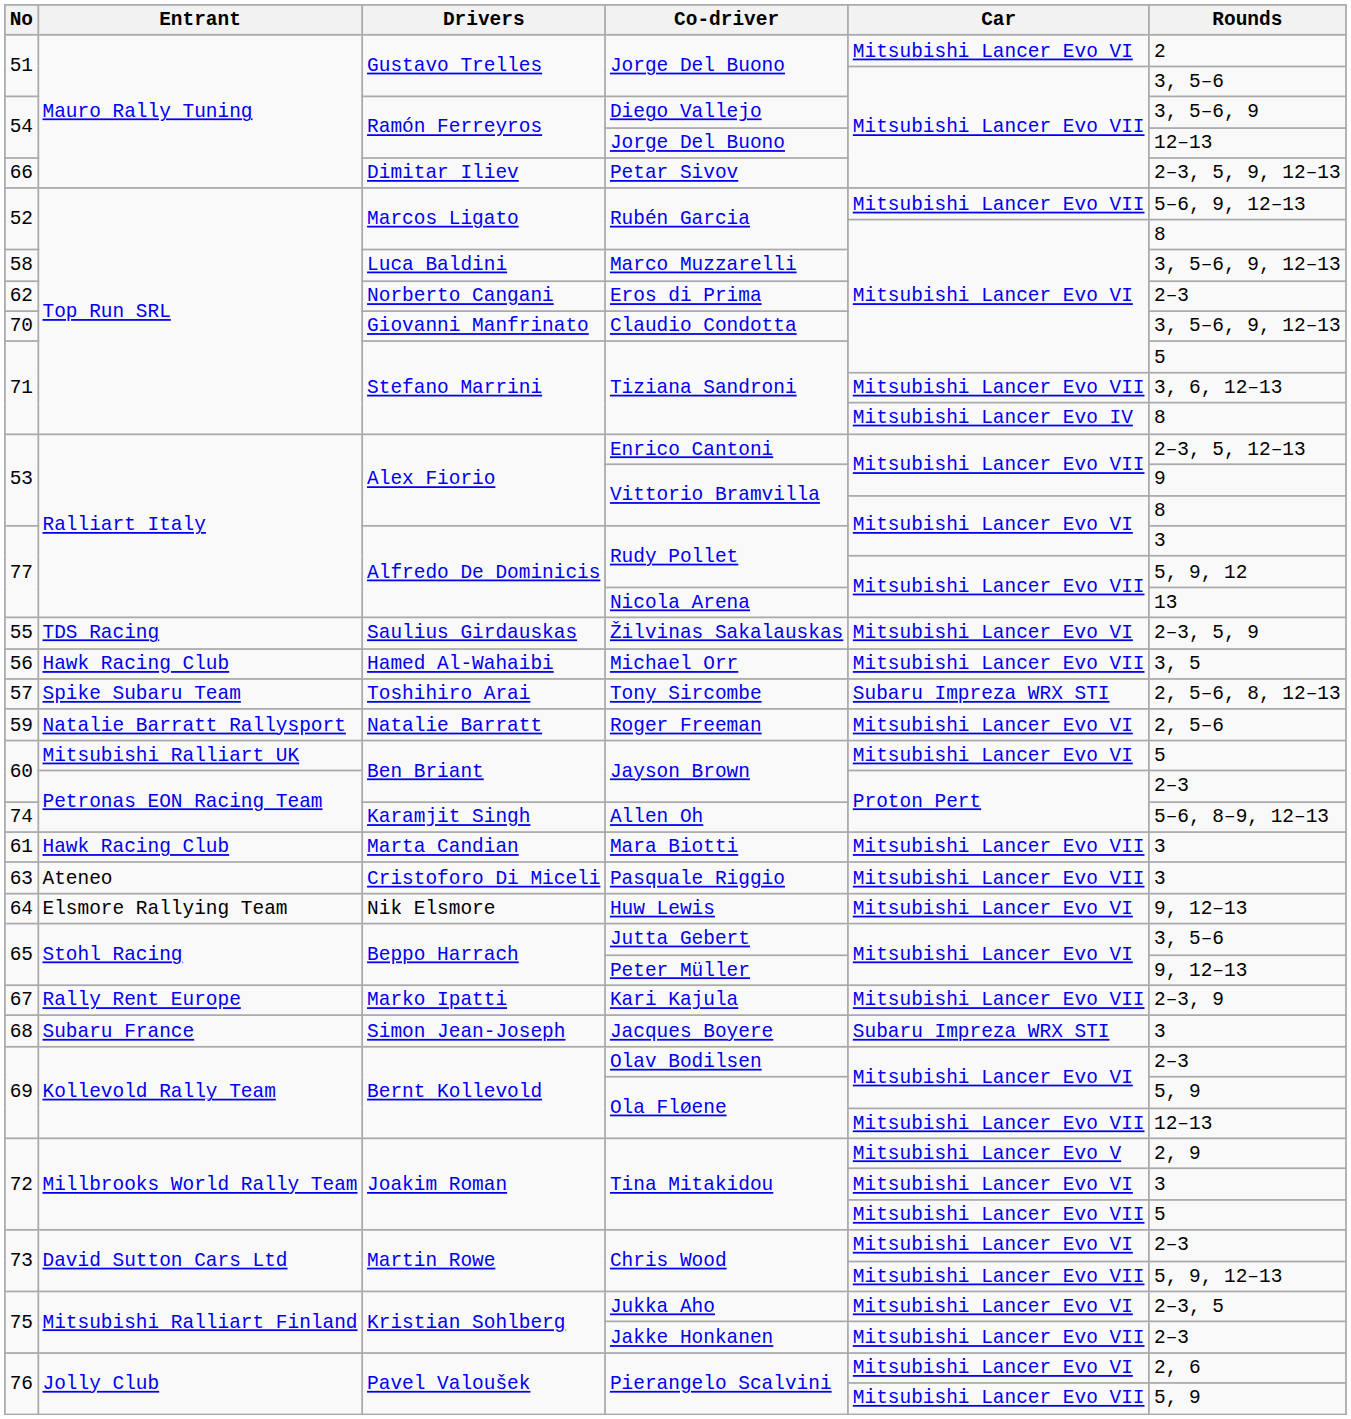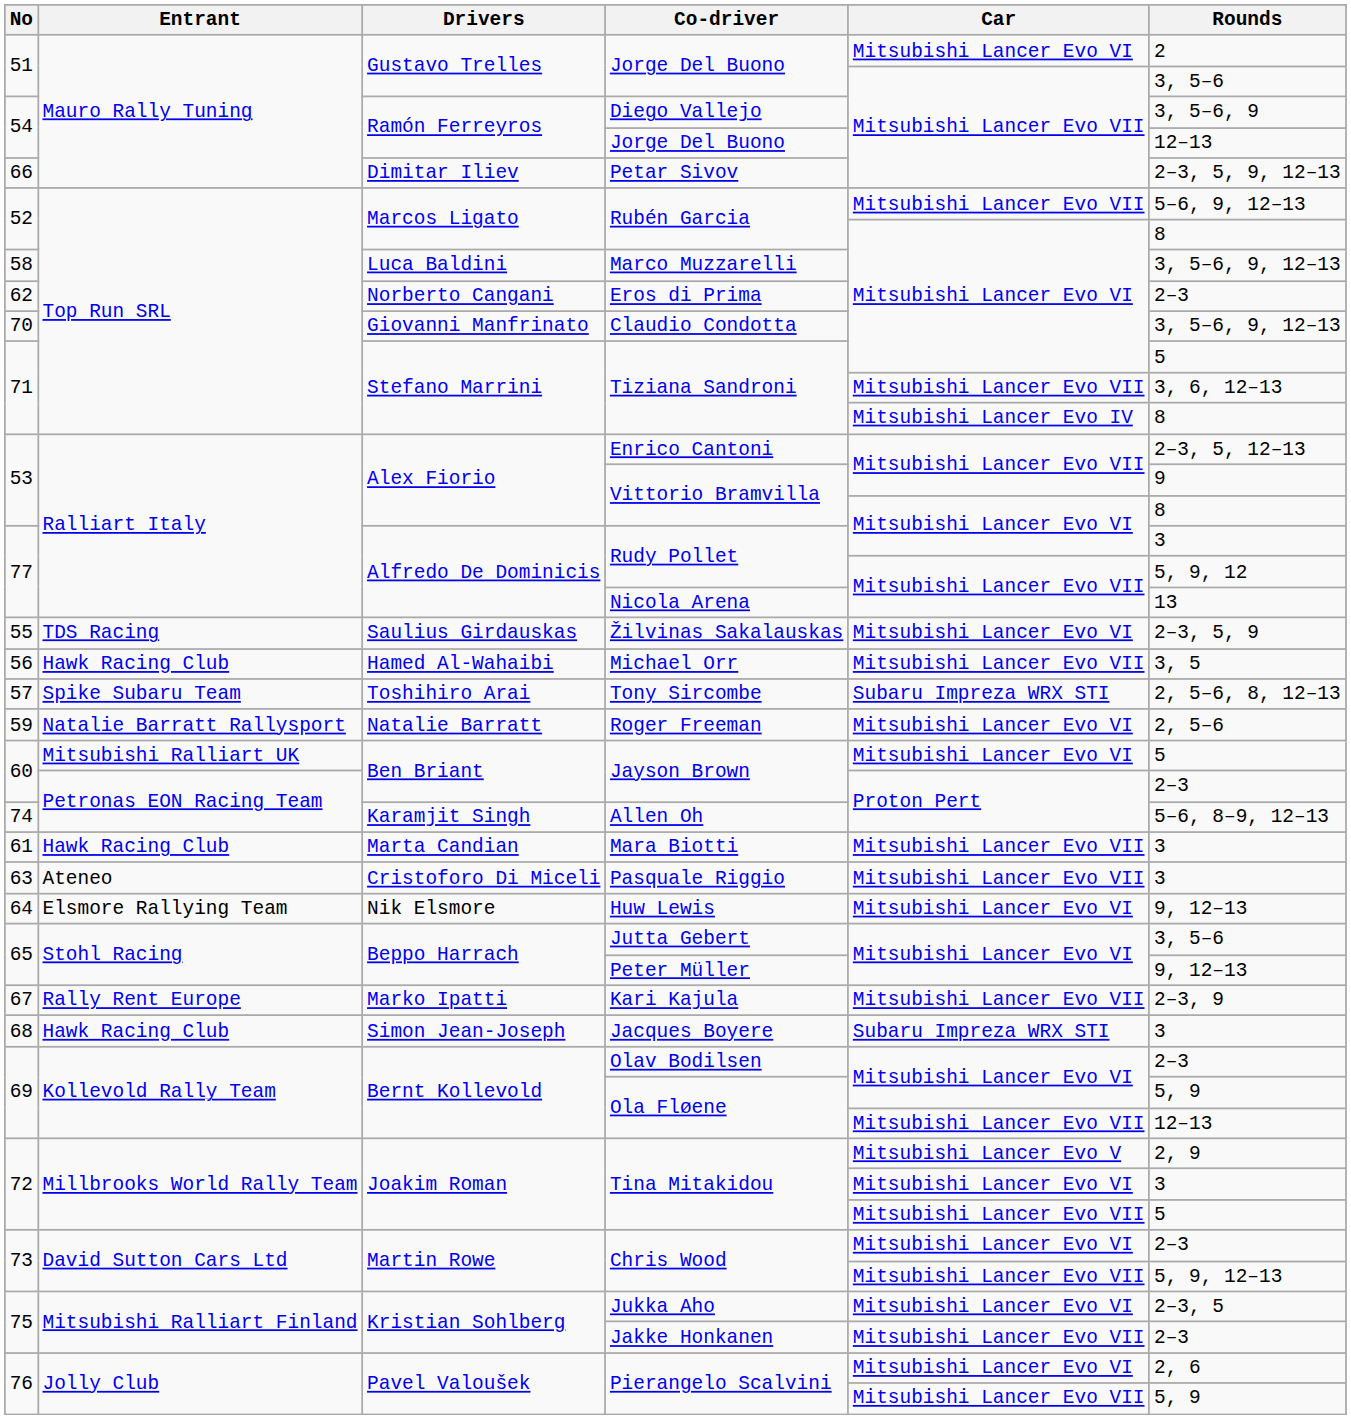 <table class="wikitable" style="font-size: 85%">
 <tr>
 <th>No</th>
 <th>Entrant</th>
 <th>Drivers</th>
 <th>Co-driver</th>
 <th>Car</th>
 <th>Rounds</th>
 </tr>
 <tr>
 <td rowspan=2>51</td>
 <td rowspan=5> <a href='#'>Mauro Rally Tuning</a></td>
 <td rowspan=2> <a href='#'>Gustavo Trelles</a></td>
 <td rowspan=2> <a href='#'>Jorge Del Buono</a></td>
 <td><a href='#'>Mitsubishi Lancer Evo VI</a></td>
 <td>2</td>
 </tr>
 <tr>
 <td rowspan=4><a href='#'>Mitsubishi Lancer Evo VII</a></td>
 <td>3, 5–6</td>
 </tr>
 <tr>
 <td rowspan=2>54</td>
 <td rowspan=2> <a href='#'>Ramón Ferreyros</a></td>
 <td> <a href='#'>Diego Vallejo</a></td>
 <td>3, 5–6, 9</td>
 </tr>
 <tr>
 <td> <a href='#'>Jorge Del Buono</a></td>
 <td>12–13</td>
 </tr>
 <tr>
 <td>66</td>
 <td> <a href='#'>Dimitar Iliev</a></td>
 <td> <a href='#'>Petar Sivov</a></td>
 <td>2–3, 5, 9, 12–13</td>
 </tr>
 <tr>
 <td rowspan=2>52</td>
 <td rowspan=8> <a href='#'>Top Run SRL</a></td>
 <td rowspan=2> <a href='#'>Marcos Ligato</a></td>
 <td rowspan=2> <a href='#'>Rubén Garcia</a></td>
 <td><a href='#'>Mitsubishi Lancer Evo VII</a></td>
 <td>5–6, 9, 12–13</td>
 </tr>
 <tr>
 <td rowspan=5><a href='#'>Mitsubishi Lancer Evo VI</a></td>
 <td>8</td>
 </tr>
 <tr>
 <td>58</td>
 <td> <a href='#'>Luca Baldini</a></td>
 <td> <a href='#'>Marco Muzzarelli</a></td>
 <td>3, 5–6, 9, 12–13</td>
 </tr>
 <tr>
 <td>62</td>
 <td> <a href='#'>Norberto Cangani</a></td>
 <td> <a href='#'>Eros di Prima</a></td>
 <td>2–3</td>
 </tr>
 <tr>
 <td>70</td>
 <td> <a href='#'>Giovanni Manfrinato</a></td>
 <td> <a href='#'>Claudio Condotta</a></td>
 <td>3, 5–6, 9, 12–13</td>
 </tr>
 <tr>
 <td rowspan=3>71</td>
 <td rowspan=3> <a href='#'>Stefano Marrini</a></td>
 <td rowspan=3> <a href='#'>Tiziana Sandroni</a></td>
 <td>5</td>
 </tr>
 <tr>
 <td><a href='#'>Mitsubishi Lancer Evo VII</a></td>
 <td>3, 6, 12–13</td>
 </tr>
 <tr>
 <td><a href='#'>Mitsubishi Lancer Evo IV</a></td>
 <td>8</td>
 </tr>
 <tr>
 <td rowspan=3>53</td>
 <td rowspan=6> <a href='#'>Ralliart Italy</a></td>
 <td rowspan=3> <a href='#'>Alex Fiorio</a></td>
 <td> <a href='#'>Enrico Cantoni</a></td>
 <td rowspan=2><a href='#'>Mitsubishi Lancer Evo VII</a></td>
 <td>2–3, 5, 12–13</td>
 </tr>
 <tr>
 <td rowspan=2> <a href='#'>Vittorio Bramvilla</a></td>
 <td>9</td>
 </tr>
 <tr>
 <td rowspan=2><a href='#'>Mitsubishi Lancer Evo VI</a></td>
 <td>8</td>
 </tr>
 <tr>
 <td rowspan=3>77</td>
 <td rowspan=3> <a href='#'>Alfredo De Dominicis</a></td>
 <td rowspan=2> <a href='#'>Rudy Pollet</a></td>
 <td>3</td>
 </tr>
 <tr>
 <td rowspan=2><a href='#'>Mitsubishi Lancer Evo VII</a></td>
 <td>5, 9, 12</td>
 </tr>
 <tr>
 <td> <a href='#'>Nicola Arena</a></td>
 <td>13</td>
 </tr>
 <tr>
 <td>55</td>
 <td> <a href='#'>TDS Racing</a></td>
 <td> <a href='#'>Saulius Girdauskas</a></td>
 <td> <a href='#'>Žilvinas Sakalauskas</a></td>
 <td><a href='#'>Mitsubishi Lancer Evo VI</a></td>
 <td>2–3, 5, 9</td>
 </tr>
 <tr>
 <td>56</td>
 <td> <a href='#'>Hawk Racing Club</a></td>
 <td> <a href='#'>Hamed Al-Wahaibi</a></td>
 <td> <a href='#'>Michael Orr</a></td>
 <td><a href='#'>Mitsubishi Lancer Evo VII</a></td>
 <td>3, 5</td>
 </tr>
 <tr>
 <td>57</td>
 <td> <a href='#'>Spike Subaru Team</a></td>
 <td> <a href='#'>Toshihiro Arai</a></td>
 <td> <a href='#'>Tony Sircombe</a></td>
 <td><a href='#'>Subaru Impreza WRX STI</a></td>
 <td>2, 5–6, 8, 12–13</td>
 </tr>
 <tr>
 <td>59</td>
 <td> <a href='#'>Natalie Barratt Rallysport</a></td>
 <td> <a href='#'>Natalie Barratt</a></td>
 <td> <a href='#'>Roger Freeman</a></td>
 <td><a href='#'>Mitsubishi Lancer Evo VI</a></td>
 <td>2, 5–6</td>
 </tr>
 <tr>
 <td rowspan=2>60</td>
 <td> <a href='#'>Mitsubishi Ralliart UK</a></td>
 <td rowspan=2> <a href='#'>Ben Briant</a></td>
 <td rowspan=2> <a href='#'>Jayson Brown</a></td>
 <td><a href='#'>Mitsubishi Lancer Evo VI</a></td>
 <td>5</td>
 </tr>
 <tr>
 <td rowspan=2> <a href='#'>Petronas EON Racing Team</a></td>
 <td rowspan=2><a href='#'>Proton Pert</a></td>
 <td>2–3</td>
 </tr>
 <tr>
 <td>74</td>
 <td> <a href='#'>Karamjit Singh</a></td>
 <td> <a href='#'>Allen Oh</a></td>
 <td>5–6, 8–9, 12–13</td>
 </tr>
 <tr>
 <td>61</td>
 <td> <a href='#'>Hawk Racing Club</a></td>
 <td> <a href='#'>Marta Candian</a></td>
 <td> <a href='#'>Mara Biotti</a></td>
 <td><a href='#'>Mitsubishi Lancer Evo VII</a></td>
 <td>3</td>
 </tr>
 <tr>
 <td>63</td>
 <td> Ateneo</td>
 <td> <a href='#'>Cristoforo Di Miceli</a></td>
 <td> <a href='#'>Pasquale Riggio</a></td>
 <td><a href='#'>Mitsubishi Lancer Evo VII</a></td>
 <td>3</td>
 </tr>
 <tr>
 <td>64</td>
 <td> Elsmore Rallying Team</td>
 <td> Nik Elsmore</td>
 <td> <a href='#'>Huw Lewis</a></td>
 <td><a href='#'>Mitsubishi Lancer Evo VI</a></td>
 <td>9, 12–13</td>
 </tr>
 <tr>
 <td rowspan=2>65</td>
 <td rowspan=2> <a href='#'>Stohl Racing</a></td>
 <td rowspan=2> <a href='#'>Beppo Harrach</a></td>
 <td> <a href='#'>Jutta Gebert</a></td>
 <td rowspan=2><a href='#'>Mitsubishi Lancer Evo VI</a></td>
 <td>3, 5–6</td>
 </tr>
 <tr>
 <td> <a href='#'>Peter Müller</a></td>
 <td>9, 12–13</td>
 </tr>
 <tr>
 <td>67</td>
 <td> <a href='#'>Rally Rent Europe</a></td>
 <td> <a href='#'>Marko Ipatti</a></td>
 <td> <a href='#'>Kari Kajula</a></td>
 <td><a href='#'>Mitsubishi Lancer Evo VII</a></td>
 <td>2–3, 9</td>
 </tr>
 <tr>
 <td>68</td>
-<td> <a href='#'>Subaru France</a></td>
+<td> <a href='#'>Hawk Racing Club</a></td>
 <td> <a href='#'>Simon Jean-Joseph</a></td>
 <td> <a href='#'>Jacques Boyere</a></td>
 <td><a href='#'>Subaru Impreza WRX STI</a></td>
 <td>3</td>
 </tr>
 <tr>
 <td rowspan=3>69</td>
 <td rowspan=3> <a href='#'>Kollevold Rally Team</a></td>
 <td rowspan=3> <a href='#'>Bernt Kollevold</a></td>
 <td> <a href='#'>Olav Bodilsen</a></td>
 <td rowspan=2><a href='#'>Mitsubishi Lancer Evo VI</a></td>
 <td>2–3</td>
 </tr>
 <tr>
 <td rowspan=2> <a href='#'>Ola Fløene</a></td>
 <td>5, 9</td>
 </tr>
 <tr>
 <td><a href='#'>Mitsubishi Lancer Evo VII</a></td>
 <td>12–13</td>
 </tr>
 <tr>
 <td rowspan=3>72</td>
 <td rowspan=3> <a href='#'>Millbrooks World Rally Team</a></td>
 <td rowspan=3> <a href='#'>Joakim Roman</a></td>
 <td rowspan=3> <a href='#'>Tina Mitakidou</a></td>
 <td><a href='#'>Mitsubishi Lancer Evo V</a></td>
 <td>2, 9</td>
 </tr>
 <tr>
 <td><a href='#'>Mitsubishi Lancer Evo VI</a></td>
 <td>3</td>
 </tr>
 <tr>
 <td><a href='#'>Mitsubishi Lancer Evo VII</a></td>
 <td>5</td>
 </tr>
 <tr>
 <td rowspan=2>73</td>
 <td rowspan=2> <a href='#'>David Sutton Cars Ltd</a></td>
 <td rowspan=2> <a href='#'>Martin Rowe</a></td>
 <td rowspan=2> <a href='#'>Chris Wood</a></td>
 <td><a href='#'>Mitsubishi Lancer Evo VI</a></td>
 <td>2–3</td>
 </tr>
 <tr>
 <td><a href='#'>Mitsubishi Lancer Evo VII</a></td>
 <td>5, 9, 12–13</td>
 </tr>
 <tr>
 <td rowspan=2>75</td>
 <td rowspan=2> <a href='#'>Mitsubishi Ralliart Finland</a></td>
 <td rowspan=2> <a href='#'>Kristian Sohlberg</a></td>
 <td> <a href='#'>Jukka Aho</a></td>
 <td><a href='#'>Mitsubishi Lancer Evo VI</a></td>
 <td>2–3, 5</td>
 </tr>
 <tr>
 <td> <a href='#'>Jakke Honkanen</a></td>
 <td><a href='#'>Mitsubishi Lancer Evo VII</a></td>
 <td>2–3</td>
 </tr>
 <tr>
 <td rowspan=2>76</td>
 <td rowspan=2> <a href='#'>Jolly Club</a></td>
 <td rowspan=2> <a href='#'>Pavel Valoušek</a></td>
 <td rowspan=2> <a href='#'>Pierangelo Scalvini</a></td>
 <td><a href='#'>Mitsubishi Lancer Evo VI</a></td>
 <td>2, 6</td>
 </tr>
 <tr>
 <td><a href='#'>Mitsubishi Lancer Evo VII</a></td>
 <td>5, 9</td>
 </tr>
 <tr>
 </tr>
 </table>
